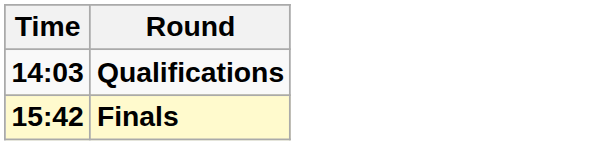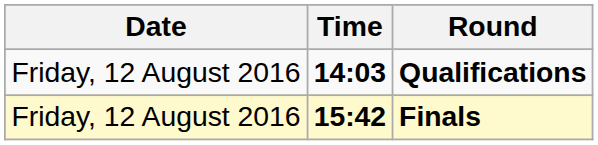 <table class="wikitable">
 <tr>
+<th>Date</th>
 <th>Time</th>
 <th>Round</th>
 </tr>
 <tr>
+<td>Friday, 12 August 2016</td>
 <td><strong>14:03</strong></td>
 <td><strong>Qualifications</strong></td>
 </tr>
 <tr>
+<td style=background:lemonchiffon>Friday, 12 August 2016</td>
 <td style=background:lemonchiffon><strong>15:42</strong></td>
 <td style=background:lemonchiffon><strong>Finals</strong></td>
 </tr>
 </table>
